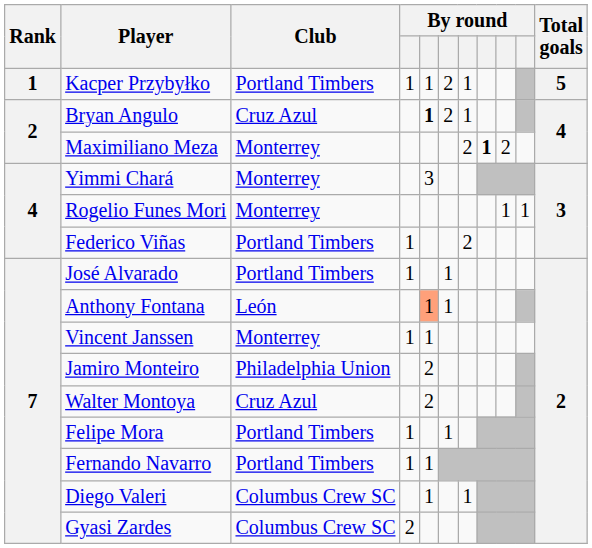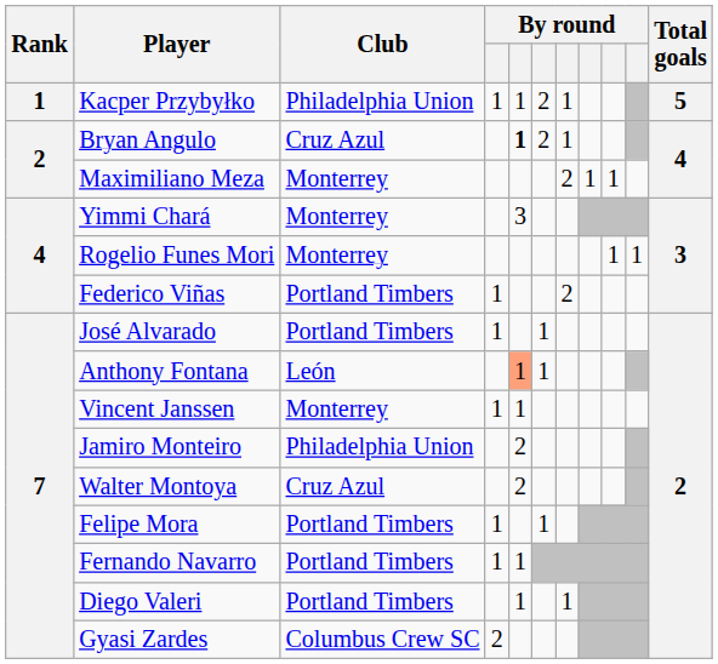 <table class="wikitable" style="text-align:center">
 <tr>
 <th rowspan=2>Rank</th>
 <th rowspan=2>Player</th>
 <th rowspan=2>Club</th>
 <th colspan=7>By round</th>
 <th rowspan=2>Total<br>goals</th>
 </tr>
 <tr>
 <th></th>
 <th></th>
 <th></th>
 <th></th>
 <th></th>
 <th></th>
 <th>  </th>
 </tr>
 <tr>
 <th>1</th>
 <td align="left"> <a href='#'>Kacper Przybyłko</a></td>
-<td align="left"> <a href='#'>Portland Timbers</a></td>
+<td align="left"> <a href='#'>Philadelphia Union</a></td>
 <td>1</td>
 <td>1</td>
 <td>2</td>
 <td>1</td>
 <td></td>
 <td></td>
 <td bgcolor="silver"></td>
 <th>5</th>
 </tr>
 <tr>
 <th rowspan=2>2</th>
 <td align="left"> <a href='#'>Bryan Angulo</a></td>
 <td align="left"> <a href='#'>Cruz Azul</a></td>
 <td></td>
 <td><strong>1</strong></td>
 <td>2</td>
 <td>1</td>
 <td></td>
 <td></td>
 <td bgcolor="silver"></td>
 <th rowspan=2>4</th>
 </tr>
 <tr>
 <td align="left"> <a href='#'>Maximiliano Meza</a></td>
 <td align="left"> <a href='#'>Monterrey</a></td>
 <td></td>
 <td></td>
 <td></td>
 <td>2</td>
-<td><strong>1</strong></td>
-<td>2</td>
+<td>1</td>
+<td>1</td>
 <td></td>
 </tr>
 <tr>
 <th rowspan=3>4</th>
 <td align="left"> <a href='#'>Yimmi Chará</a></td>
 <td align="left"> <a href='#'>Monterrey</a></td>
 <td></td>
 <td>3</td>
 <td></td>
 <td></td>
 <td bgcolor="silver" colspan=3></td>
 <th rowspan=3>3</th>
 </tr>
 <tr>
 <td align="left"> <a href='#'>Rogelio Funes Mori</a></td>
 <td align="left"> <a href='#'>Monterrey</a></td>
 <td></td>
 <td></td>
 <td></td>
 <td></td>
 <td></td>
 <td>1</td>
 <td>1</td>
 </tr>
 <tr>
 <td align="left"> <a href='#'>Federico Viñas</a></td>
 <td align="left"> <a href='#'>Portland Timbers</a></td>
 <td>1</td>
 <td></td>
 <td></td>
 <td>2</td>
 <td></td>
 <td></td>
 <td></td>
 </tr>
 <tr>
 <th rowspan=9>7</th>
 <td align="left"> <a href='#'>José Alvarado</a></td>
 <td align="left"> <a href='#'>Portland Timbers</a></td>
 <td>1</td>
 <td></td>
 <td>1</td>
 <td></td>
 <td></td>
 <td></td>
 <td></td>
 <th rowspan=9>2</th>
 </tr>
 <tr>
 <td align="left"> <a href='#'>Anthony Fontana</a></td>
 <td align="left"> <a href='#'>León</a></td>
 <td></td>
 <td style="background: lightsalmon;">1</td>
 <td>1</td>
 <td></td>
 <td></td>
 <td></td>
 <td bgcolor="silver"></td>
 </tr>
 <tr>
 <td align="left"> <a href='#'>Vincent Janssen</a></td>
 <td align="left"> <a href='#'>Monterrey</a></td>
 <td>1</td>
 <td>1</td>
 <td></td>
 <td></td>
 <td></td>
 <td></td>
 <td></td>
 </tr>
 <tr>
 <td align="left"> <a href='#'>Jamiro Monteiro</a></td>
 <td align="left"> <a href='#'>Philadelphia Union</a></td>
 <td></td>
 <td>2</td>
 <td></td>
 <td></td>
 <td></td>
 <td></td>
 <td bgcolor="silver"></td>
 </tr>
 <tr>
 <td align="left"> <a href='#'>Walter Montoya</a></td>
 <td align="left"> <a href='#'>Cruz Azul</a></td>
 <td></td>
 <td>2</td>
 <td></td>
 <td></td>
 <td></td>
 <td></td>
 <td bgcolor="silver"></td>
 </tr>
 <tr>
 <td align="left"> <a href='#'>Felipe Mora</a></td>
 <td align="left"> <a href='#'>Portland Timbers</a></td>
 <td>1</td>
 <td></td>
 <td>1</td>
 <td></td>
 <td bgcolor="silver" colspan=3></td>
 </tr>
 <tr>
 <td align="left"> <a href='#'>Fernando Navarro</a></td>
 <td align="left"> <a href='#'>Portland Timbers</a></td>
 <td>1</td>
 <td>1</td>
 <td bgcolor="silver" colspan=5></td>
 </tr>
 <tr>
 <td align="left"> <a href='#'>Diego Valeri</a></td>
-<td align="left"> <a href='#'>Columbus Crew SC</a></td>
+<td align="left"> <a href='#'>Portland Timbers</a></td>
 <td></td>
 <td>1</td>
 <td></td>
 <td>1</td>
 <td bgcolor="silver" colspan=3></td>
 </tr>
 <tr>
 <td align="left"> <a href='#'>Gyasi Zardes</a></td>
 <td align="left"> <a href='#'>Columbus Crew SC</a></td>
 <td>2</td>
 <td></td>
 <td></td>
 <td></td>
 <td bgcolor="silver" colspan=3></td>
 </tr>
 </table>
